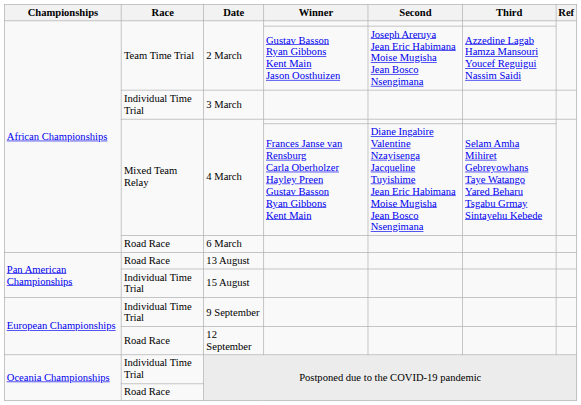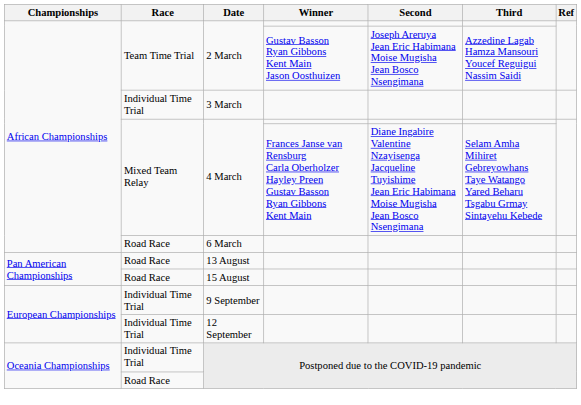 <table class="wikitable plainrowheaders">
 <tr>
 <th>Championships</th>
 <th>Race</th>
 <th>Date</th>
 <th>Winner</th>
 <th>Second</th>
 <th>Third</th>
 <th>Ref</th>
 </tr>
 <tr>
 <td rowspan="6"><a href='#'>African Championships</a><br></td>
 <td rowspan="2">Team Time Trial</td>
 <td rowspan="2">2 March</td>
 <td></td>
 <td></td>
 <td></td>
 <td rowspan="2" align=center></td>
 </tr>
 <tr>
 <td><a href='#'>Gustav Basson</a> <br> <a href='#'>Ryan Gibbons</a> <br> <a href='#'>Kent Main</a> <br> <a href='#'>Jason Oosthuizen</a></td>
 <td><a href='#'>Joseph Areruya</a> <br> <a href='#'>Jean Eric Habimana</a> <br> <a href='#'>Moise Mugisha</a> <br> <a href='#'>Jean Bosco Nsengimana</a></td>
 <td><a href='#'>Azzedine Lagab</a> <br> <a href='#'>Hamza Mansouri</a> <br> <a href='#'>Youcef Reguigui</a> <br> <a href='#'>Nassim Saidi</a></td>
 </tr>
 <tr>
 <td>Individual Time Trial</td>
 <td>3 March</td>
 <td></td>
 <td></td>
 <td></td>
 <td align=center></td>
 </tr>
 <tr>
 <td rowspan="2">Mixed Team Relay</td>
 <td rowspan="2">4 March</td>
 <td></td>
 <td></td>
 <td></td>
 <td rowspan="2" align=center></td>
 </tr>
 <tr>
 <td><a href='#'>Frances Janse van Rensburg</a> <br> <a href='#'>Carla Oberholzer</a> <br> <a href='#'>Hayley Preen</a> <br> <a href='#'>Gustav Basson</a> <br> <a href='#'>Ryan Gibbons</a> <br> <a href='#'>Kent Main</a></td>
 <td><a href='#'>Diane Ingabire</a> <br> <a href='#'>Valentine Nzayisenga</a> <br> <a href='#'>Jacqueline Tuyishime</a> <br> <a href='#'>Jean Eric Habimana</a> <br> <a href='#'>Moise Mugisha</a> <br> <a href='#'>Jean Bosco Nsengimana</a></td>
 <td><a href='#'>Selam Amha</a> <br> <a href='#'>Mihiret Gebreyowhans</a> <br> <a href='#'>Taye Watango</a> <br> <a href='#'>Yared Beharu</a> <br> <a href='#'>Tsgabu Grmay</a> <br> <a href='#'>Sintayehu Kebede</a></td>
 </tr>
 <tr>
 <td>Road Race</td>
 <td>6 March</td>
 <td></td>
 <td></td>
 <td></td>
 <td align=center></td>
 </tr>
 <tr>
 <td rowspan="2"><a href='#'>Pan American Championships</a><br></td>
 <td>Road Race</td>
 <td>13 August</td>
 <td></td>
 <td></td>
 <td></td>
 <td align=center></td>
 </tr>
 <tr>
-<td>Individual Time Trial</td>
+<td>Road Race</td>
 <td>15 August</td>
 <td></td>
 <td></td>
 <td></td>
 <td align=center></td>
 </tr>
 <tr>
 <td rowspan="2"><a href='#'>European Championships</a><br></td>
 <td>Individual Time Trial</td>
 <td>9 September</td>
 <td></td>
 <td></td>
 <td></td>
 <td align=center></td>
 </tr>
 <tr>
-<td>Road Race</td>
+<td>Individual Time Trial</td>
 <td>12 September</td>
 <td></td>
 <td></td>
 <td></td>
 <td align=center></td>
 </tr>
 <tr>
 <td rowspan="2" scope="row"><a href='#'>Oceania Championships</a><br></td>
 <td>Individual Time Trial</td>
 <td bgcolor=#ececec colspan="5" rowspan="2" style="text-align: center;">Postponed due to the COVID-19 pandemic</td>
 </tr>
 <tr>
 <td>Road Race</td>
 </tr>
 </table>
